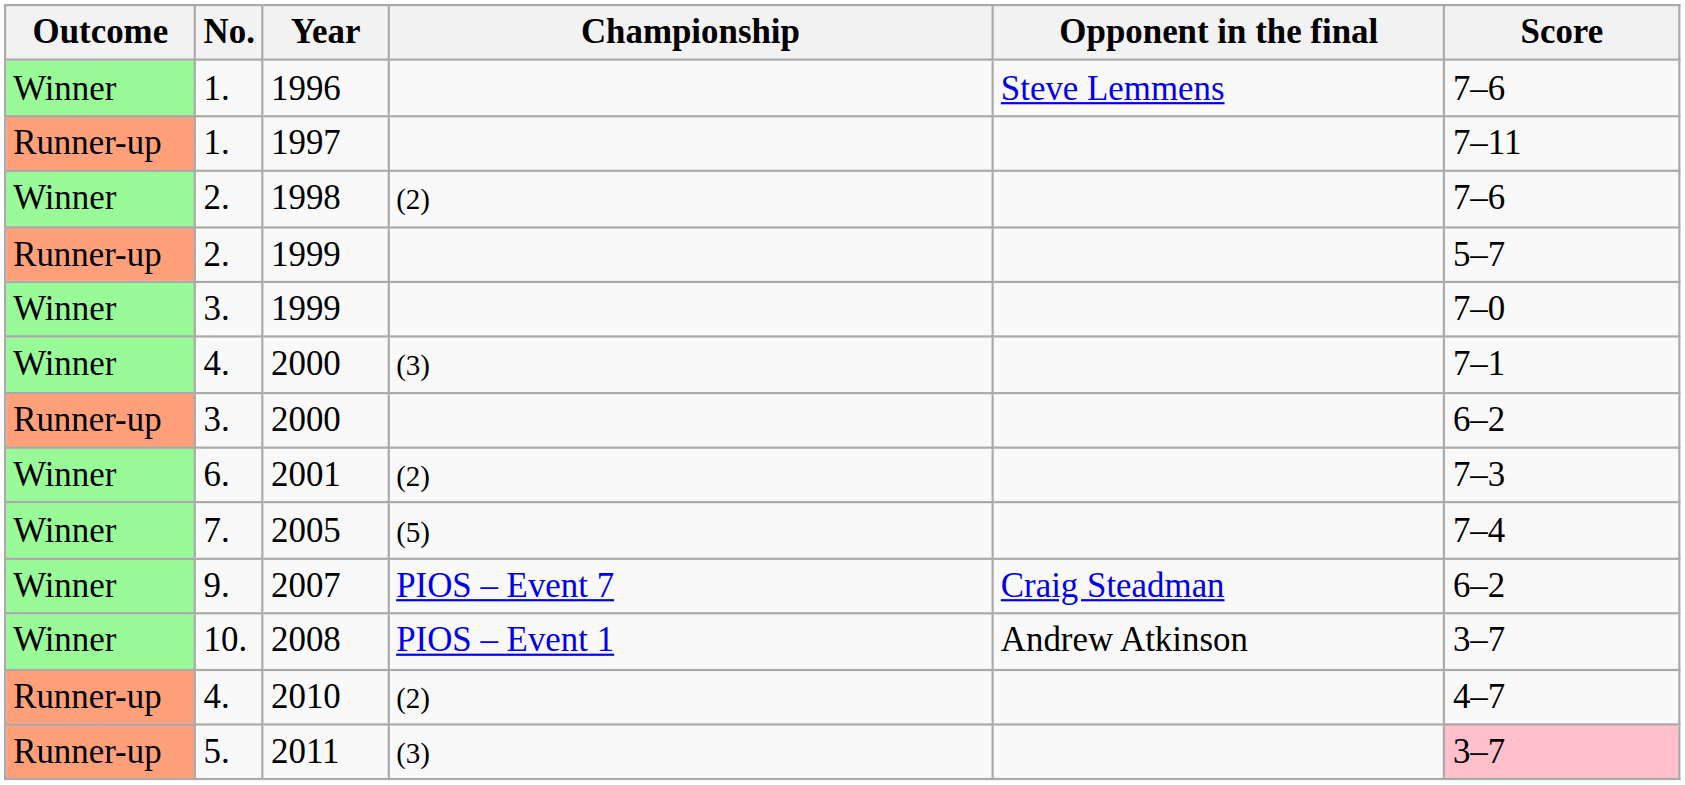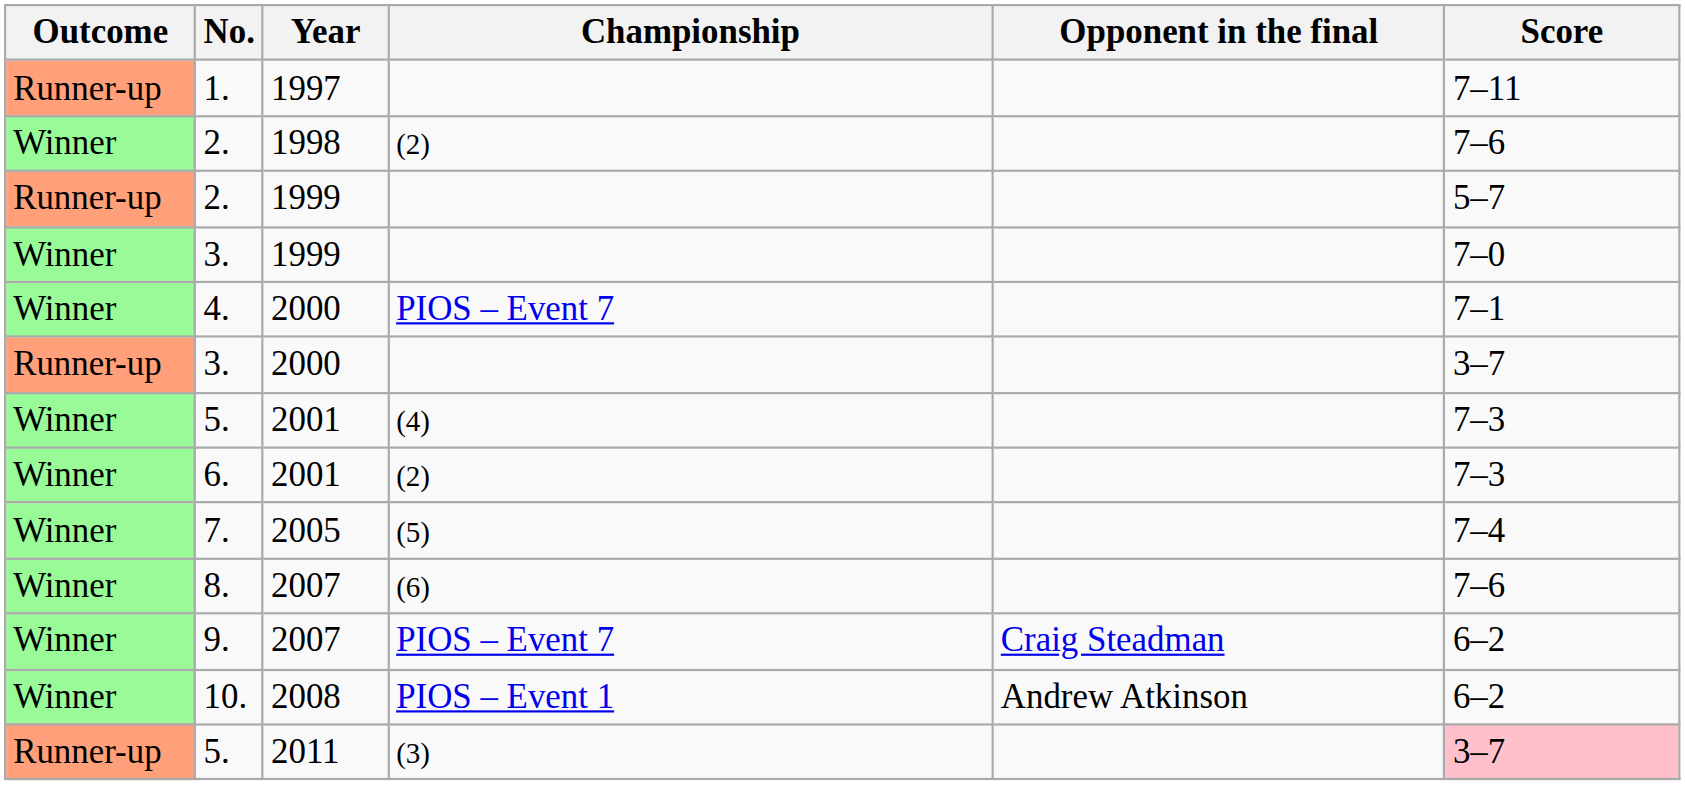 <table class="sortable wikitable">
 <tr>
 <th width="80">Outcome</th>
 <th width="20">No.</th>
 <th width="50">Year</th>
 <th style="width:270px;">Championship</th>
 <th style="width:200px;">Opponent in the final</th>
 <th style="width:100px;">Score</th>
-</tr>
-<tr>
-<td style="background:#98fb98;">Winner</td>
-<td>1.</td>
-<td>1996</td>
-<td></td>
-<td> <a href='#'>Steve Lemmens</a></td>
-<td>7–6</td>
 </tr>
 <tr>
 <td style="background:#ffa07a;">Runner-up</td>
 <td>1.</td>
 <td>1997</td>
 <td></td>
 <td> </td>
 <td>7–11</td>
 </tr>
 <tr>
 <td style="background:#98fb98;">Winner</td>
 <td>2.</td>
 <td>1998</td>
 <td> <small>(2)</small></td>
 <td> </td>
 <td>7–6</td>
 </tr>
 <tr>
 <td style="background:#ffa07a;">Runner-up</td>
 <td>2.</td>
 <td>1999</td>
 <td></td>
 <td> </td>
 <td>5–7</td>
 </tr>
 <tr>
 <td style="background:#98fb98;">Winner</td>
 <td>3.</td>
 <td>1999</td>
 <td></td>
 <td> </td>
 <td>7–0</td>
 </tr>
 <tr>
 <td style="background:#98fb98;">Winner</td>
 <td>4.</td>
 <td>2000</td>
-<td> <small>(3)</small></td>
+<td><a href='#'>PIOS – Event 7</a></td>
 <td> </td>
 <td>7–1</td>
 </tr>
 <tr>
 <td style="background:#ffa07a;">Runner-up</td>
 <td>3.</td>
 <td>2000</td>
 <td></td>
 <td> </td>
-<td>6–2</td>
+<td>3–7</td>
+</tr>
+<tr>
+<td style="background:#98fb98;">Winner</td>
+<td>5.</td>
+<td>2001</td>
+<td> <small>(4)</small></td>
+<td> </td>
+<td>7–3</td>
 </tr>
 <tr>
 <td style="background:#98fb98;">Winner</td>
 <td>6.</td>
 <td>2001</td>
 <td> <small>(2)</small></td>
 <td> </td>
 <td>7–3</td>
 </tr>
 <tr>
 <td style="background:#98fb98;">Winner</td>
 <td>7.</td>
 <td>2005</td>
 <td> <small>(5)</small></td>
 <td> </td>
 <td>7–4</td>
 </tr>
 <tr>
 <td style="background:#98fb98;">Winner</td>
+<td>8.</td>
+<td>2007</td>
+<td> <small>(6)</small></td>
+<td> </td>
+<td>7–6</td>
+</tr>
+<tr>
+<td style="background:#98fb98;">Winner</td>
 <td>9.</td>
 <td>2007</td>
 <td><a href='#'>PIOS – Event 7</a></td>
 <td> <a href='#'>Craig Steadman</a></td>
 <td>6–2</td>
 </tr>
 <tr>
 <td style="background:#98fb98;">Winner</td>
 <td>10.</td>
 <td>2008</td>
 <td><a href='#'>PIOS – Event 1</a></td>
 <td> Andrew Atkinson</td>
-<td>3–7</td>
-</tr>
-<tr>
-<td style="background:#ffa07a;">Runner-up</td>
-<td>4.</td>
-<td>2010</td>
-<td> <small>(2)</small></td>
-<td> </td>
-<td>4–7</td>
+<td>6–2</td>
 </tr>
 <tr>
 <td style="background:#ffa07a;">Runner-up</td>
 <td>5.</td>
 <td>2011</td>
 <td> <small>(3)</small></td>
 <td> </td>
 <td style="background: pink;">3–7</td>
 </tr>
 </table>
